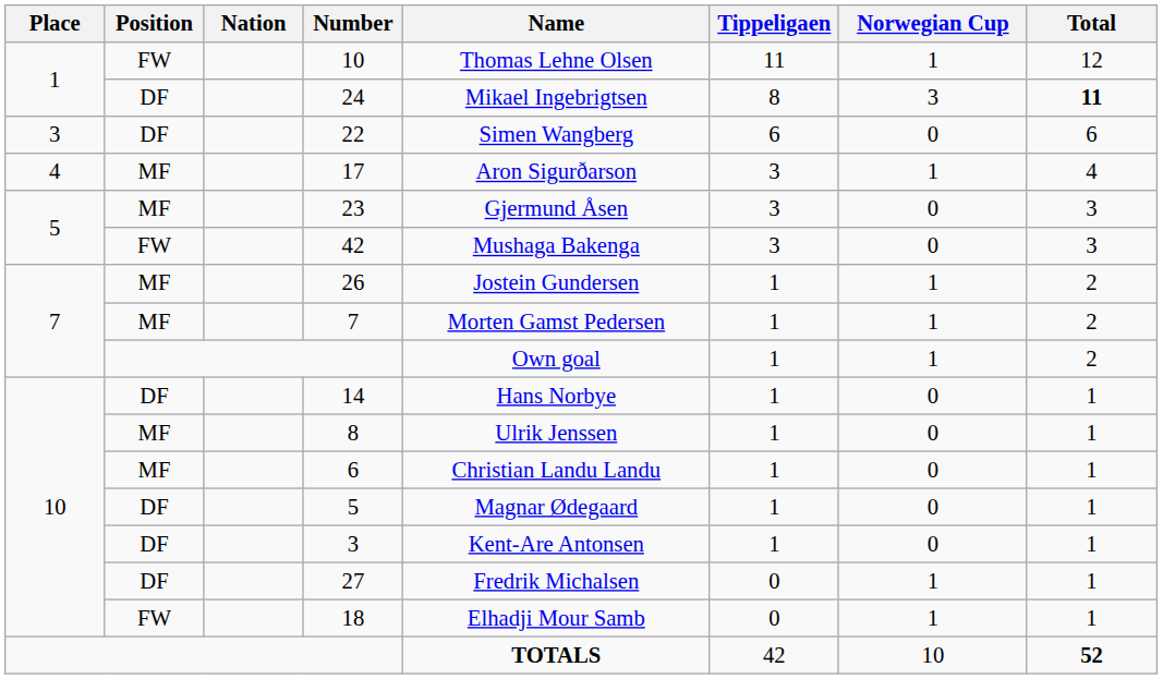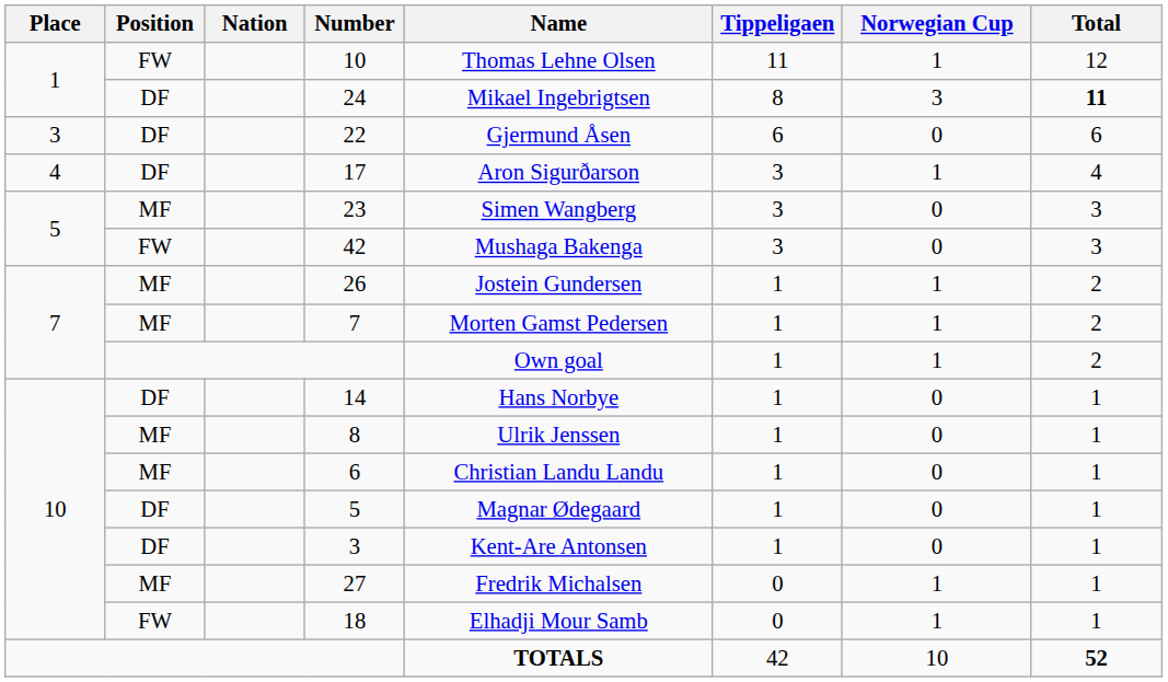 <table class="wikitable" style="font-size: 95%; text-align: center;">
 <tr>
 <th width=60>Place</th>
 <th width=60>Position</th>
 <th width=60>Nation</th>
 <th width=60>Number</th>
 <th width=200>Name</th>
 <th width=80><a href='#'>Tippeligaen</a></th>
 <th width=120><a href='#'>Norwegian Cup</a></th>
 <th width=80><strong>Total</strong></th>
 </tr>
 <tr>
 <td rowspan="2">1</td>
 <td>FW</td>
 <td></td>
 <td>10</td>
 <td><a href='#'>Thomas Lehne Olsen</a></td>
 <td>11</td>
 <td>1</td>
 <td>12</td>
 </tr>
 <tr>
 <td>DF</td>
 <td></td>
 <td>24</td>
 <td><a href='#'>Mikael Ingebrigtsen</a></td>
 <td>8</td>
 <td>3</td>
 <td><strong>11</strong></td>
 </tr>
 <tr>
 <td>3</td>
 <td>DF</td>
 <td></td>
 <td>22</td>
-<td><a href='#'>Simen Wangberg</a></td>
+<td><a href='#'>Gjermund Åsen</a></td>
 <td>6</td>
 <td>0</td>
 <td>6</td>
 </tr>
 <tr>
 <td>4</td>
-<td>MF</td>
+<td>DF</td>
 <td></td>
 <td>17</td>
 <td><a href='#'>Aron Sigurðarson</a></td>
 <td>3</td>
 <td>1</td>
 <td>4</td>
 </tr>
 <tr>
 <td rowspan="2">5</td>
 <td>MF</td>
 <td></td>
 <td>23</td>
-<td><a href='#'>Gjermund Åsen</a></td>
+<td><a href='#'>Simen Wangberg</a></td>
 <td>3</td>
 <td>0</td>
 <td>3</td>
 </tr>
 <tr>
 <td>FW</td>
 <td></td>
 <td>42</td>
 <td><a href='#'>Mushaga Bakenga</a></td>
 <td>3</td>
 <td>0</td>
 <td>3</td>
 </tr>
 <tr>
 <td rowspan="3">7</td>
 <td>MF</td>
 <td></td>
 <td>26</td>
 <td><a href='#'>Jostein Gundersen</a></td>
 <td>1</td>
 <td>1</td>
 <td>2</td>
 </tr>
 <tr>
 <td>MF</td>
 <td></td>
 <td>7</td>
 <td><a href='#'>Morten Gamst Pedersen</a></td>
 <td>1</td>
 <td>1</td>
 <td>2</td>
 </tr>
 <tr>
 <td colspan="3"></td>
 <td><a href='#'>Own goal</a></td>
 <td>1</td>
 <td>1</td>
 <td>2</td>
 </tr>
 <tr>
 <td rowspan="7">10</td>
 <td>DF</td>
 <td></td>
 <td>14</td>
 <td><a href='#'>Hans Norbye</a></td>
 <td>1</td>
 <td>0</td>
 <td>1</td>
 </tr>
 <tr>
 <td>MF</td>
 <td></td>
 <td>8</td>
 <td><a href='#'>Ulrik Jenssen</a></td>
 <td>1</td>
 <td>0</td>
 <td>1</td>
 </tr>
 <tr>
 <td>MF</td>
 <td></td>
 <td>6</td>
 <td><a href='#'>Christian Landu Landu</a></td>
 <td>1</td>
 <td>0</td>
 <td>1</td>
 </tr>
 <tr>
 <td>DF</td>
 <td></td>
 <td>5</td>
 <td><a href='#'>Magnar Ødegaard</a></td>
 <td>1</td>
 <td>0</td>
 <td>1</td>
 </tr>
 <tr>
 <td>DF</td>
 <td></td>
 <td>3</td>
 <td><a href='#'>Kent-Are Antonsen</a></td>
 <td>1</td>
 <td>0</td>
 <td>1</td>
 </tr>
 <tr>
-<td>DF</td>
+<td>MF</td>
 <td></td>
 <td>27</td>
 <td><a href='#'>Fredrik Michalsen</a></td>
 <td>0</td>
 <td>1</td>
 <td>1</td>
 </tr>
 <tr>
 <td>FW</td>
 <td></td>
 <td>18</td>
 <td><a href='#'>Elhadji Mour Samb</a></td>
 <td>0</td>
 <td>1</td>
 <td>1</td>
 </tr>
 <tr>
 <td colspan="4"></td>
 <td><strong>TOTALS</strong></td>
 <td>42</td>
 <td>10</td>
 <td><strong>52</strong></td>
 </tr>
 </table>
